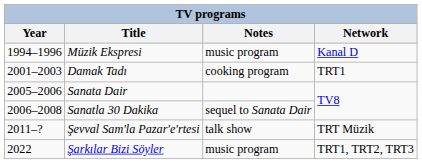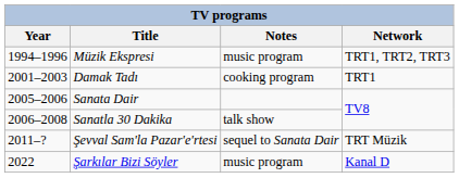 <table class="wikitable plainrowheaders sortable" style="margin-right: 0; font-size: 100%;">
 <tr bgcolor="#CCCCCC" align="center">
 <th colspan="4" style="background: LightSteelBlue;">TV programs</th>
 </tr>
 <tr bgcolor="#CCCCCC" align="center">
 <th>Year</th>
 <th>Title</th>
 <th>Notes</th>
 <th>Network</th>
 </tr>
 <tr>
 <td>1994–1996</td>
 <td><em>Müzik Ekspresi</em></td>
 <td>music program</td>
-<td><a href='#'>Kanal D</a></td>
+<td>TRT1, TRT2, TRT3</td>
 </tr>
 <tr>
 <td>2001–2003</td>
 <td><em>Damak Tadı</em></td>
 <td>cooking program</td>
 <td>TRT1</td>
 </tr>
 <tr>
 <td>2005–2006</td>
 <td><em>Sanata Dair</em></td>
 <td></td>
 <td rowspan="2"><a href='#'>TV8</a></td>
 </tr>
 <tr>
 <td>2006–2008</td>
 <td><em>Sanatla 30 Dakika</em></td>
-<td>sequel to <em>Sanata Dair</em></td>
+<td>talk show</td>
 </tr>
 <tr>
 <td>2011–?</td>
 <td><em>Şevval Sam'la Pazar'e'rtesi</em></td>
-<td>talk show</td>
+<td>sequel to <em>Sanata Dair</em></td>
 <td>TRT Müzik</td>
 </tr>
 <tr>
 <td>2022</td>
 <td><em><a href='#'>Şarkılar Bizi Söyler</a></em></td>
 <td>music program</td>
-<td>TRT1, TRT2, TRT3</td>
+<td><a href='#'>Kanal D</a></td>
 </tr>
 </table>
